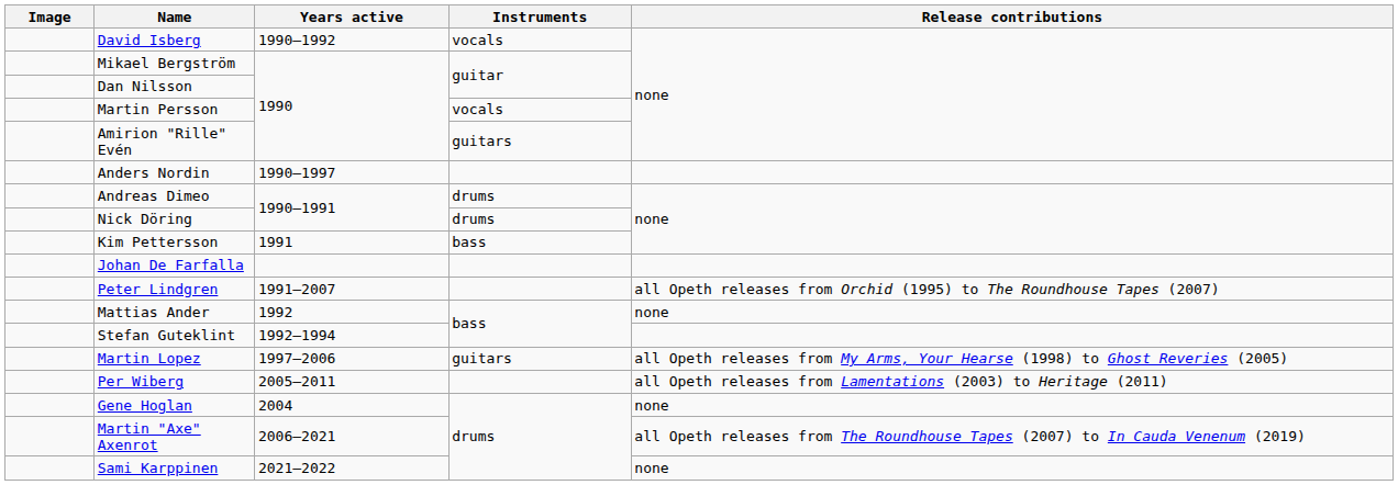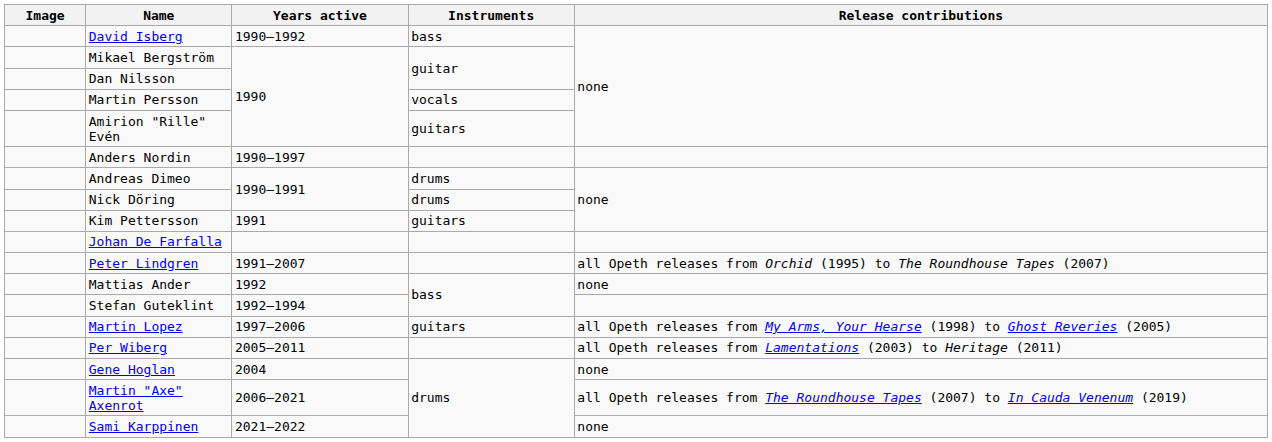 <table class="wikitable" border="1" width=100%>
 <tr>
 <th width="75">Image</th>
 <th width="140">Name</th>
 <th width="170">Years active</th>
 <th width="160">Instruments</th>
 <th>Release contributions</th>
 </tr>
 <tr>
 <td></td>
 <td><a href='#'>David Isberg</a></td>
 <td>1990–1992</td>
-<td>vocals</td>
+<td>bass</td>
 <td rowspan="5">none</td>
 </tr>
 <tr>
 <td></td>
 <td>Mikael Bergström</td>
 <td rowspan="4">1990</td>
 <td rowspan="2">guitar</td>
 </tr>
 <tr>
 <td></td>
 <td>Dan Nilsson</td>
 </tr>
 <tr>
 <td></td>
 <td>Martin Persson</td>
 <td>vocals</td>
 </tr>
 <tr>
 <td></td>
 <td>Amirion "Rille" Evén</td>
 <td>guitars</td>
 </tr>
 <tr>
 <td></td>
 <td>Anders Nordin</td>
 <td>1990–1997</td>
 <td></td>
 <td></td>
 </tr>
 <tr>
 <td></td>
 <td>Andreas Dimeo</td>
 <td rowspan="2">1990–1991</td>
 <td>drums</td>
 <td rowspan="3">none</td>
 </tr>
 <tr>
 <td></td>
 <td>Nick Döring</td>
 <td>drums</td>
 </tr>
 <tr>
 <td></td>
 <td>Kim Pettersson</td>
 <td>1991</td>
-<td>bass</td>
+<td>guitars</td>
 </tr>
 <tr>
 <td></td>
 <td><a href='#'>Johan De Farfalla</a></td>
 <td></td>
 <td></td>
 <td></td>
 </tr>
 <tr>
 <td></td>
 <td><a href='#'>Peter Lindgren</a></td>
 <td>1991–2007</td>
 <td></td>
 <td>all Opeth releases from <em>Orchid</em> (1995) to <em>The Roundhouse Tapes</em> (2007)</td>
 </tr>
 <tr>
 <td></td>
 <td>Mattias Ander</td>
 <td>1992</td>
 <td rowspan="2">bass</td>
 <td>none</td>
 </tr>
 <tr>
 <td></td>
 <td>Stefan Guteklint</td>
 <td>1992–1994</td>
 <td></td>
 </tr>
 <tr>
 <td></td>
 <td><a href='#'>Martin Lopez</a></td>
 <td>1997–2006</td>
 <td>guitars</td>
 <td>all Opeth releases from <em><a href='#'>My Arms, Your Hearse</a></em> (1998) to <em><a href='#'>Ghost Reveries</a></em> (2005)</td>
 </tr>
 <tr>
 <td></td>
 <td><a href='#'>Per Wiberg</a></td>
 <td>2005–2011 </td>
 <td></td>
 <td>all Opeth releases from <em><a href='#'>Lamentations</a></em> (2003) to <em>Heritage</em> (2011)</td>
 </tr>
 <tr>
 <td></td>
 <td><a href='#'>Gene Hoglan</a></td>
 <td>2004 </td>
 <td rowspan="3">drums</td>
 <td>none</td>
 </tr>
 <tr>
 <td></td>
 <td><a href='#'>Martin "Axe" Axenrot</a></td>
 <td>2006–2021 </td>
 <td>all Opeth releases from <em><a href='#'>The Roundhouse Tapes</a></em> (2007) to <em><a href='#'>In Cauda Venenum</a></em> (2019)</td>
 </tr>
 <tr>
 <td></td>
 <td><a href='#'>Sami Karppinen</a></td>
 <td>2021–2022 </td>
 <td>none</td>
 </tr>
 </table>
